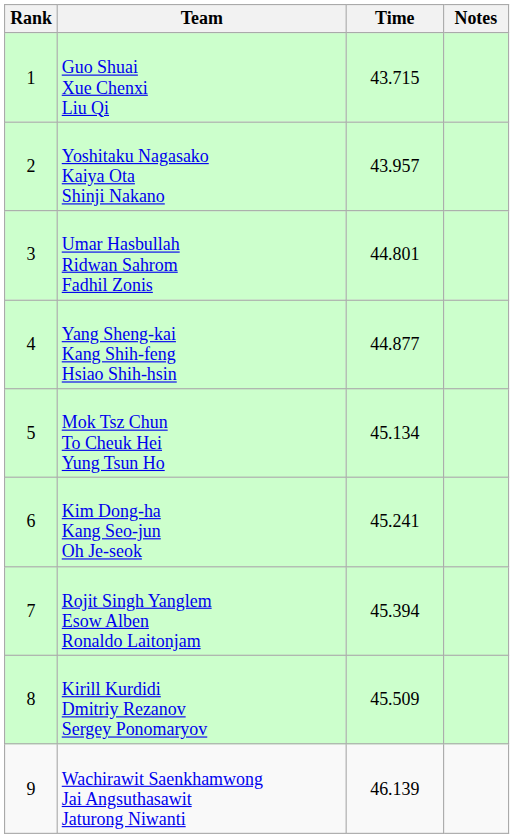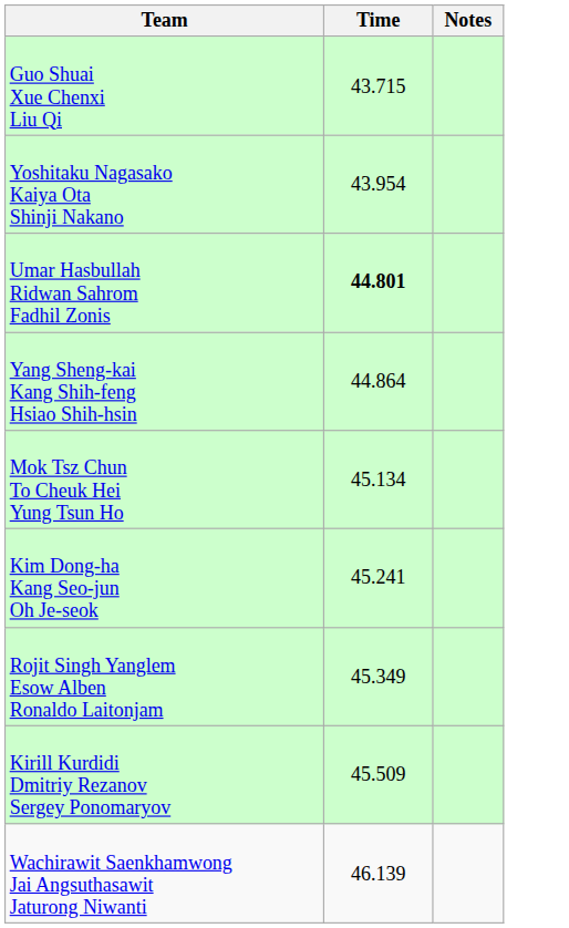 <table class=wikitable style="text-align:center">
 <tr>
-<th width=40>Rank</th>
 <th width=250>Team</th>
 <th width=80>Time</th>
 <th width=50>Notes</th>
 </tr>
 <tr bgcolor=ccffcc>
-<td>1</td>
 <td align=left><br><a href='#'>Guo Shuai</a><br><a href='#'>Xue Chenxi</a><br><a href='#'>Liu Qi</a></td>
 <td>43.715</td>
 <td></td>
 </tr>
 <tr bgcolor=ccffcc>
-<td>2</td>
 <td align=left><br><a href='#'>Yoshitaku Nagasako</a><br><a href='#'>Kaiya Ota</a><br><a href='#'>Shinji Nakano</a></td>
-<td>43.957</td>
+<td>43.954</td>
 <td></td>
 </tr>
 <tr bgcolor=ccffcc>
-<td>3</td>
 <td align=left><br><a href='#'>Umar Hasbullah</a><br><a href='#'>Ridwan Sahrom</a><br><a href='#'>Fadhil Zonis</a></td>
-<td>44.801</td>
+<td><strong>44.801</strong></td>
 <td></td>
 </tr>
 <tr bgcolor=ccffcc>
-<td>4</td>
 <td align=left><br><a href='#'>Yang Sheng-kai</a><br><a href='#'>Kang Shih-feng</a><br><a href='#'>Hsiao Shih-hsin</a></td>
-<td>44.877</td>
+<td>44.864</td>
 <td></td>
 </tr>
 <tr bgcolor=ccffcc>
-<td>5</td>
 <td align=left><br><a href='#'>Mok Tsz Chun</a><br><a href='#'>To Cheuk Hei</a><br><a href='#'>Yung Tsun Ho</a></td>
 <td>45.134</td>
 <td></td>
 </tr>
 <tr bgcolor=ccffcc>
-<td>6</td>
 <td align=left><br><a href='#'>Kim Dong-ha</a><br><a href='#'>Kang Seo-jun</a><br><a href='#'>Oh Je-seok</a></td>
 <td>45.241</td>
 <td></td>
 </tr>
 <tr bgcolor=ccffcc>
-<td>7</td>
 <td align=left><br><a href='#'>Rojit Singh Yanglem</a><br><a href='#'>Esow Alben</a><br><a href='#'>Ronaldo Laitonjam</a></td>
-<td>45.394</td>
+<td>45.349</td>
 <td></td>
 </tr>
 <tr bgcolor=ccffcc>
-<td>8</td>
 <td align=left><br><a href='#'>Kirill Kurdidi</a><br><a href='#'>Dmitriy Rezanov</a><br><a href='#'>Sergey Ponomaryov</a></td>
 <td>45.509</td>
 <td></td>
 </tr>
 <tr>
-<td>9</td>
 <td align=left><br><a href='#'>Wachirawit Saenkhamwong</a><br><a href='#'>Jai Angsuthasawit</a><br><a href='#'>Jaturong Niwanti</a></td>
 <td>46.139</td>
 <td></td>
 </tr>
 </table>
